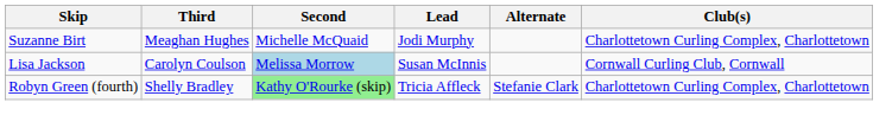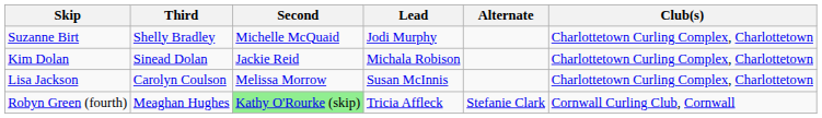 <table class="wikitable">
 <tr>
 <th>Skip</th>
 <th>Third</th>
 <th>Second</th>
 <th>Lead</th>
 <th>Alternate</th>
 <th>Club(s)</th>
 </tr>
 <tr>
 <td><a href='#'>Suzanne Birt</a></td>
-<td><a href='#'>Meaghan Hughes</a></td>
+<td><a href='#'>Shelly Bradley</a></td>
 <td><a href='#'>Michelle McQuaid</a></td>
 <td><a href='#'>Jodi Murphy</a></td>
 <td></td>
 <td><a href='#'>Charlottetown Curling Complex</a>, <a href='#'>Charlottetown</a></td>
 </tr>
 <tr>
+<td><a href='#'>Kim Dolan</a></td>
+<td><a href='#'>Sinead Dolan</a></td>
+<td><a href='#'>Jackie Reid</a></td>
+<td><a href='#'>Michala Robison</a></td>
+<td></td>
+<td><a href='#'>Charlottetown Curling Complex</a>, <a href='#'>Charlottetown</a></td>
+</tr>
+<tr>
 <td><a href='#'>Lisa Jackson</a></td>
 <td><a href='#'>Carolyn Coulson</a></td>
-<td style="background: lightblue;"><a href='#'>Melissa Morrow</a></td>
+<td><a href='#'>Melissa Morrow</a></td>
 <td><a href='#'>Susan McInnis</a></td>
 <td></td>
-<td><a href='#'>Cornwall Curling Club</a>, <a href='#'>Cornwall</a></td>
+<td><a href='#'>Charlottetown Curling Complex</a>, <a href='#'>Charlottetown</a></td>
 </tr>
 <tr>
 <td><a href='#'>Robyn Green</a> (fourth)</td>
-<td><a href='#'>Shelly Bradley</a></td>
+<td><a href='#'>Meaghan Hughes</a></td>
 <td style="background: lightgreen;"><a href='#'>Kathy O'Rourke</a> (skip)</td>
 <td><a href='#'>Tricia Affleck</a></td>
 <td><a href='#'>Stefanie Clark</a></td>
-<td><a href='#'>Charlottetown Curling Complex</a>, <a href='#'>Charlottetown</a></td>
+<td><a href='#'>Cornwall Curling Club</a>, <a href='#'>Cornwall</a></td>
 </tr>
 </table>
